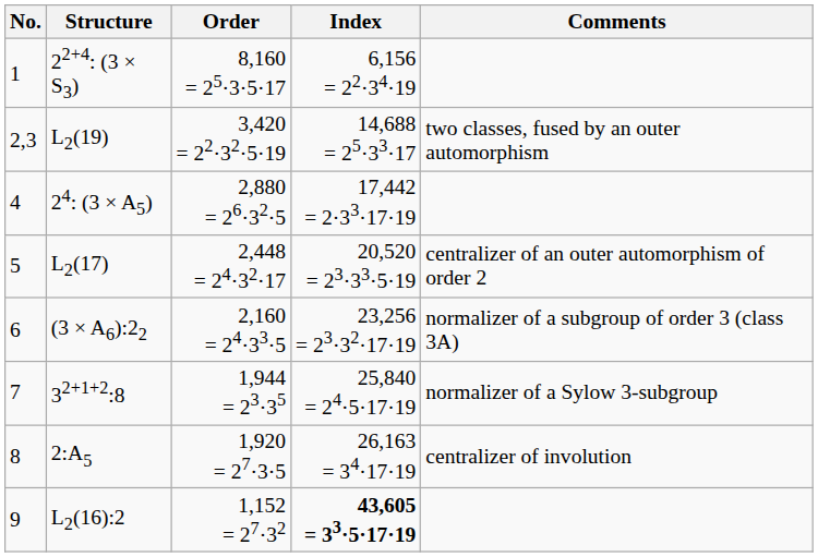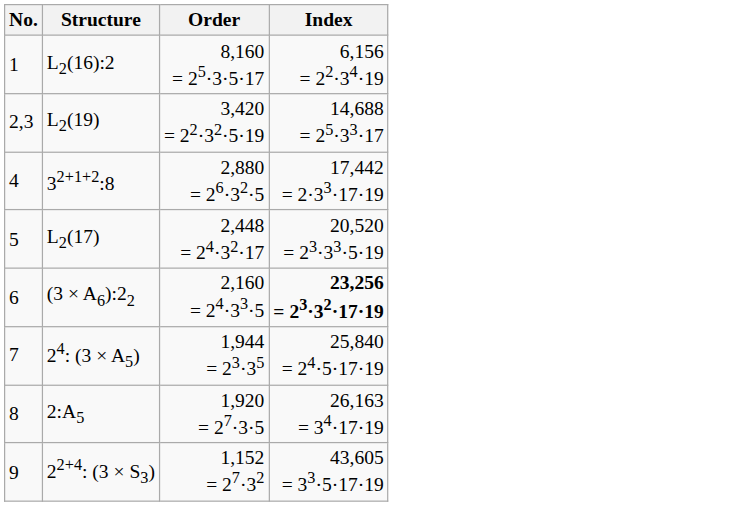 <table class="wikitable">
 <tr>
 <th>No.</th>
 <th>Structure</th>
 <th>Order</th>
 <th>Index</th>
-<th>Comments</th>
 </tr>
 <tr>
 <td>1</td>
-<td>2<sup>2+4</sup>: (3 × S<sub>3</sub>)</td>
+<td>L<sub>2</sub>(16):2</td>
 <td align=right>8,160<br>= 2<sup>5</sup>·3·5·17</td>
 <td align=right>6,156<br>= 2<sup>2</sup>·3<sup>4</sup>·19</td>
-<td></td>
 </tr>
 <tr>
 <td>2,3</td>
 <td>L<sub>2</sub>(19)</td>
 <td align=right>3,420<br>= 2<sup>2</sup>·3<sup>2</sup>·5·19</td>
 <td align=right>14,688<br>= 2<sup>5</sup>·3<sup>3</sup>·17</td>
-<td>two classes, fused by an outer automorphism</td>
 </tr>
 <tr>
 <td>4</td>
-<td>2<sup>4</sup>: (3 × A<sub>5</sub>)</td>
+<td>3<sup>2+1+2</sup>:8</td>
 <td align=right>2,880<br>= 2<sup>6</sup>·3<sup>2</sup>·5</td>
 <td align=right>17,442<br>= 2·3<sup>3</sup>·17·19</td>
-<td></td>
 </tr>
 <tr>
 <td>5</td>
 <td>L<sub>2</sub>(17)</td>
 <td align=right>2,448<br>= 2<sup>4</sup>·3<sup>2</sup>·17</td>
 <td align=right>20,520<br>= 2<sup>3</sup>·3<sup>3</sup>·5·19</td>
-<td>centralizer of an outer automorphism of order 2</td>
 </tr>
 <tr>
 <td>6</td>
 <td>(3 × A<sub>6</sub>):2<sub>2</sub></td>
 <td align=right>2,160<br>= 2<sup>4</sup>·3<sup>3</sup>·5</td>
-<td align=right>23,256<br>= 2<sup>3</sup>·3<sup>2</sup>·17·19</td>
-<td>normalizer of a subgroup of order 3 (class 3A)</td>
+<td align=right><strong>23,256<br>= 2<sup>3</sup>·3<sup>2</sup>·17·19</strong></td>
 </tr>
 <tr>
 <td>7</td>
-<td>3<sup>2+1+2</sup>:8</td>
+<td>2<sup>4</sup>: (3 × A<sub>5</sub>)</td>
 <td align=right>1,944<br>= 2<sup>3</sup>·3<sup>5</sup></td>
 <td align=right>25,840<br>= 2<sup>4</sup>·5·17·19</td>
-<td>normalizer of a Sylow 3-subgroup</td>
 </tr>
 <tr>
 <td>8</td>
 <td>2:A<sub>5</sub></td>
 <td align=right>1,920<br>= 2<sup>7</sup>·3·5</td>
 <td align=right>26,163<br>= 3<sup>4</sup>·17·19</td>
-<td>centralizer of involution</td>
 </tr>
 <tr>
 <td>9</td>
-<td>L<sub>2</sub>(16):2</td>
+<td>2<sup>2+4</sup>: (3 × S<sub>3</sub>)</td>
 <td align=right>1,152<br>= 2<sup>7</sup>·3<sup>2</sup></td>
-<td align=right><strong>43,605<br>= 3<sup>3</sup>·5·17·19</strong></td>
-<td></td>
+<td align=right>43,605<br>= 3<sup>3</sup>·5·17·19</td>
 </tr>
 </table>
